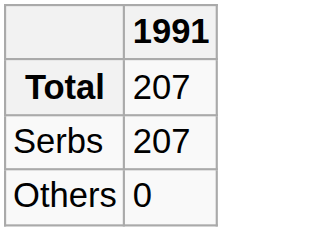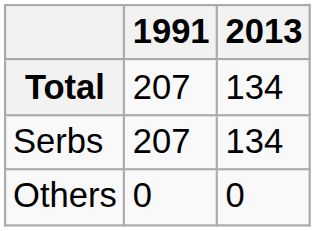 <table class="wikitable">
 <tr>
 <th></th>
 <th>1991</th>
+<th>2013</th>
 </tr>
 <tr>
 <th>Total</th>
 <td>207</td>
+<td>134</td>
 </tr>
 <tr>
 <td>Serbs</td>
 <td>207</td>
+<td>134</td>
 </tr>
 <tr>
 <td>Others</td>
 <td>0</td>
+<td>0</td>
 </tr>
 </table>
